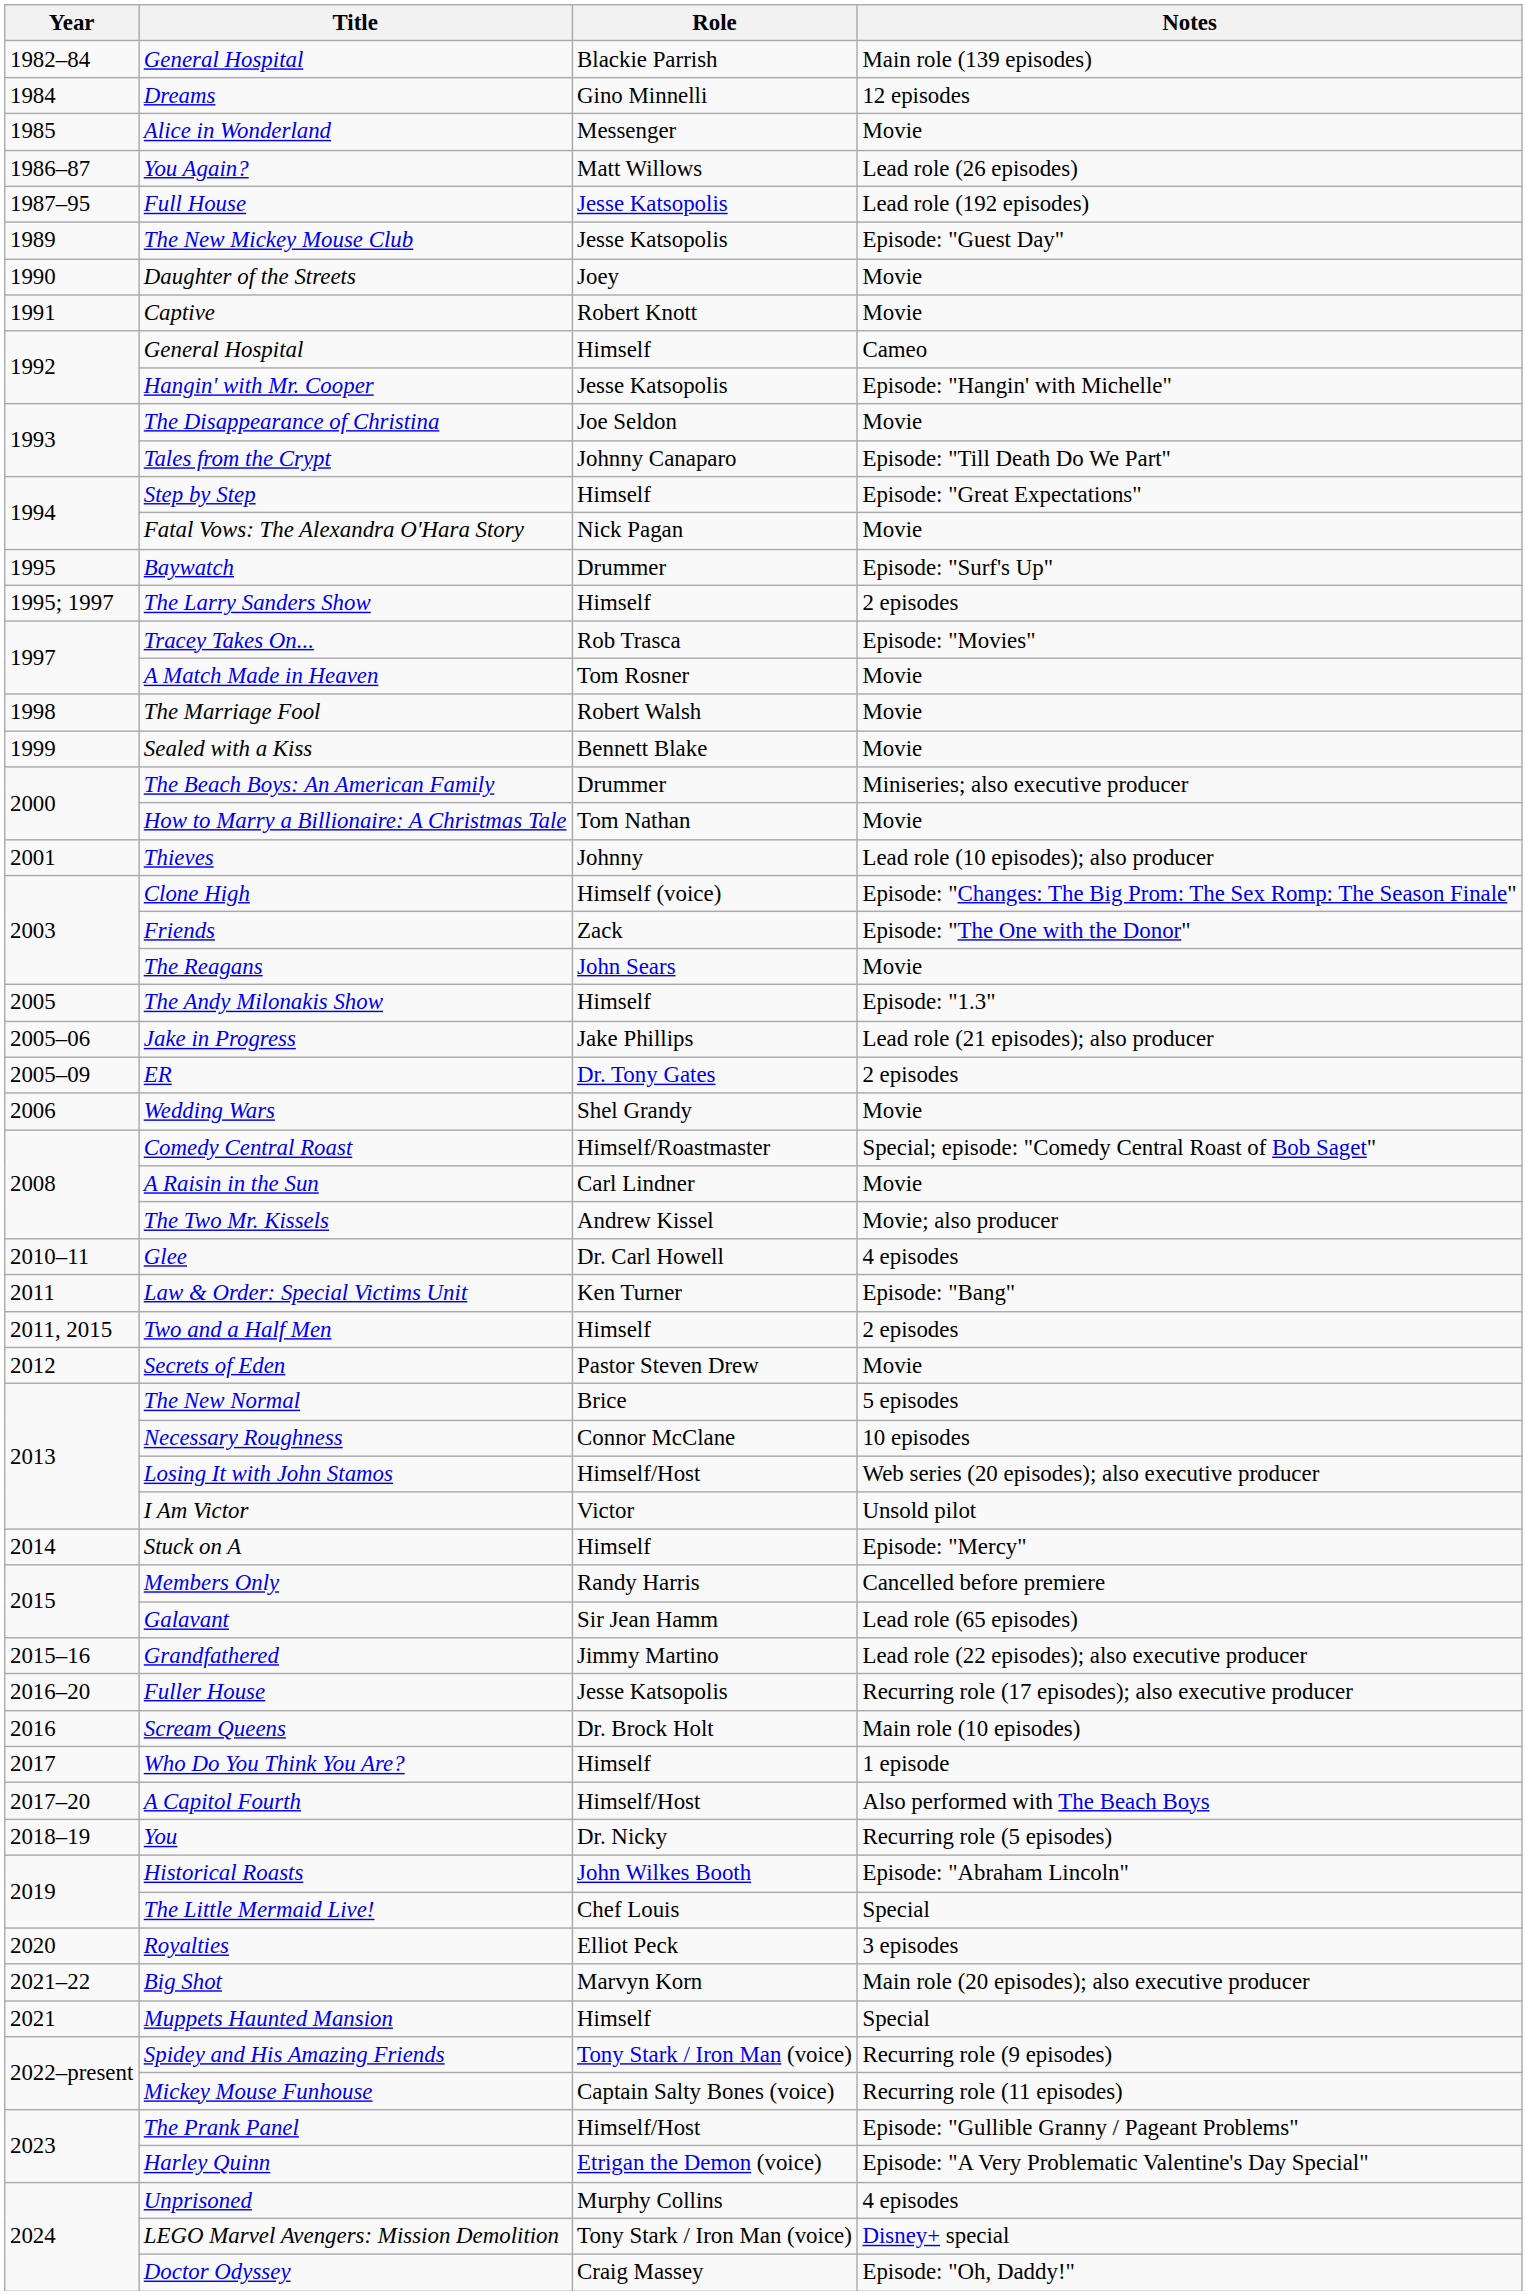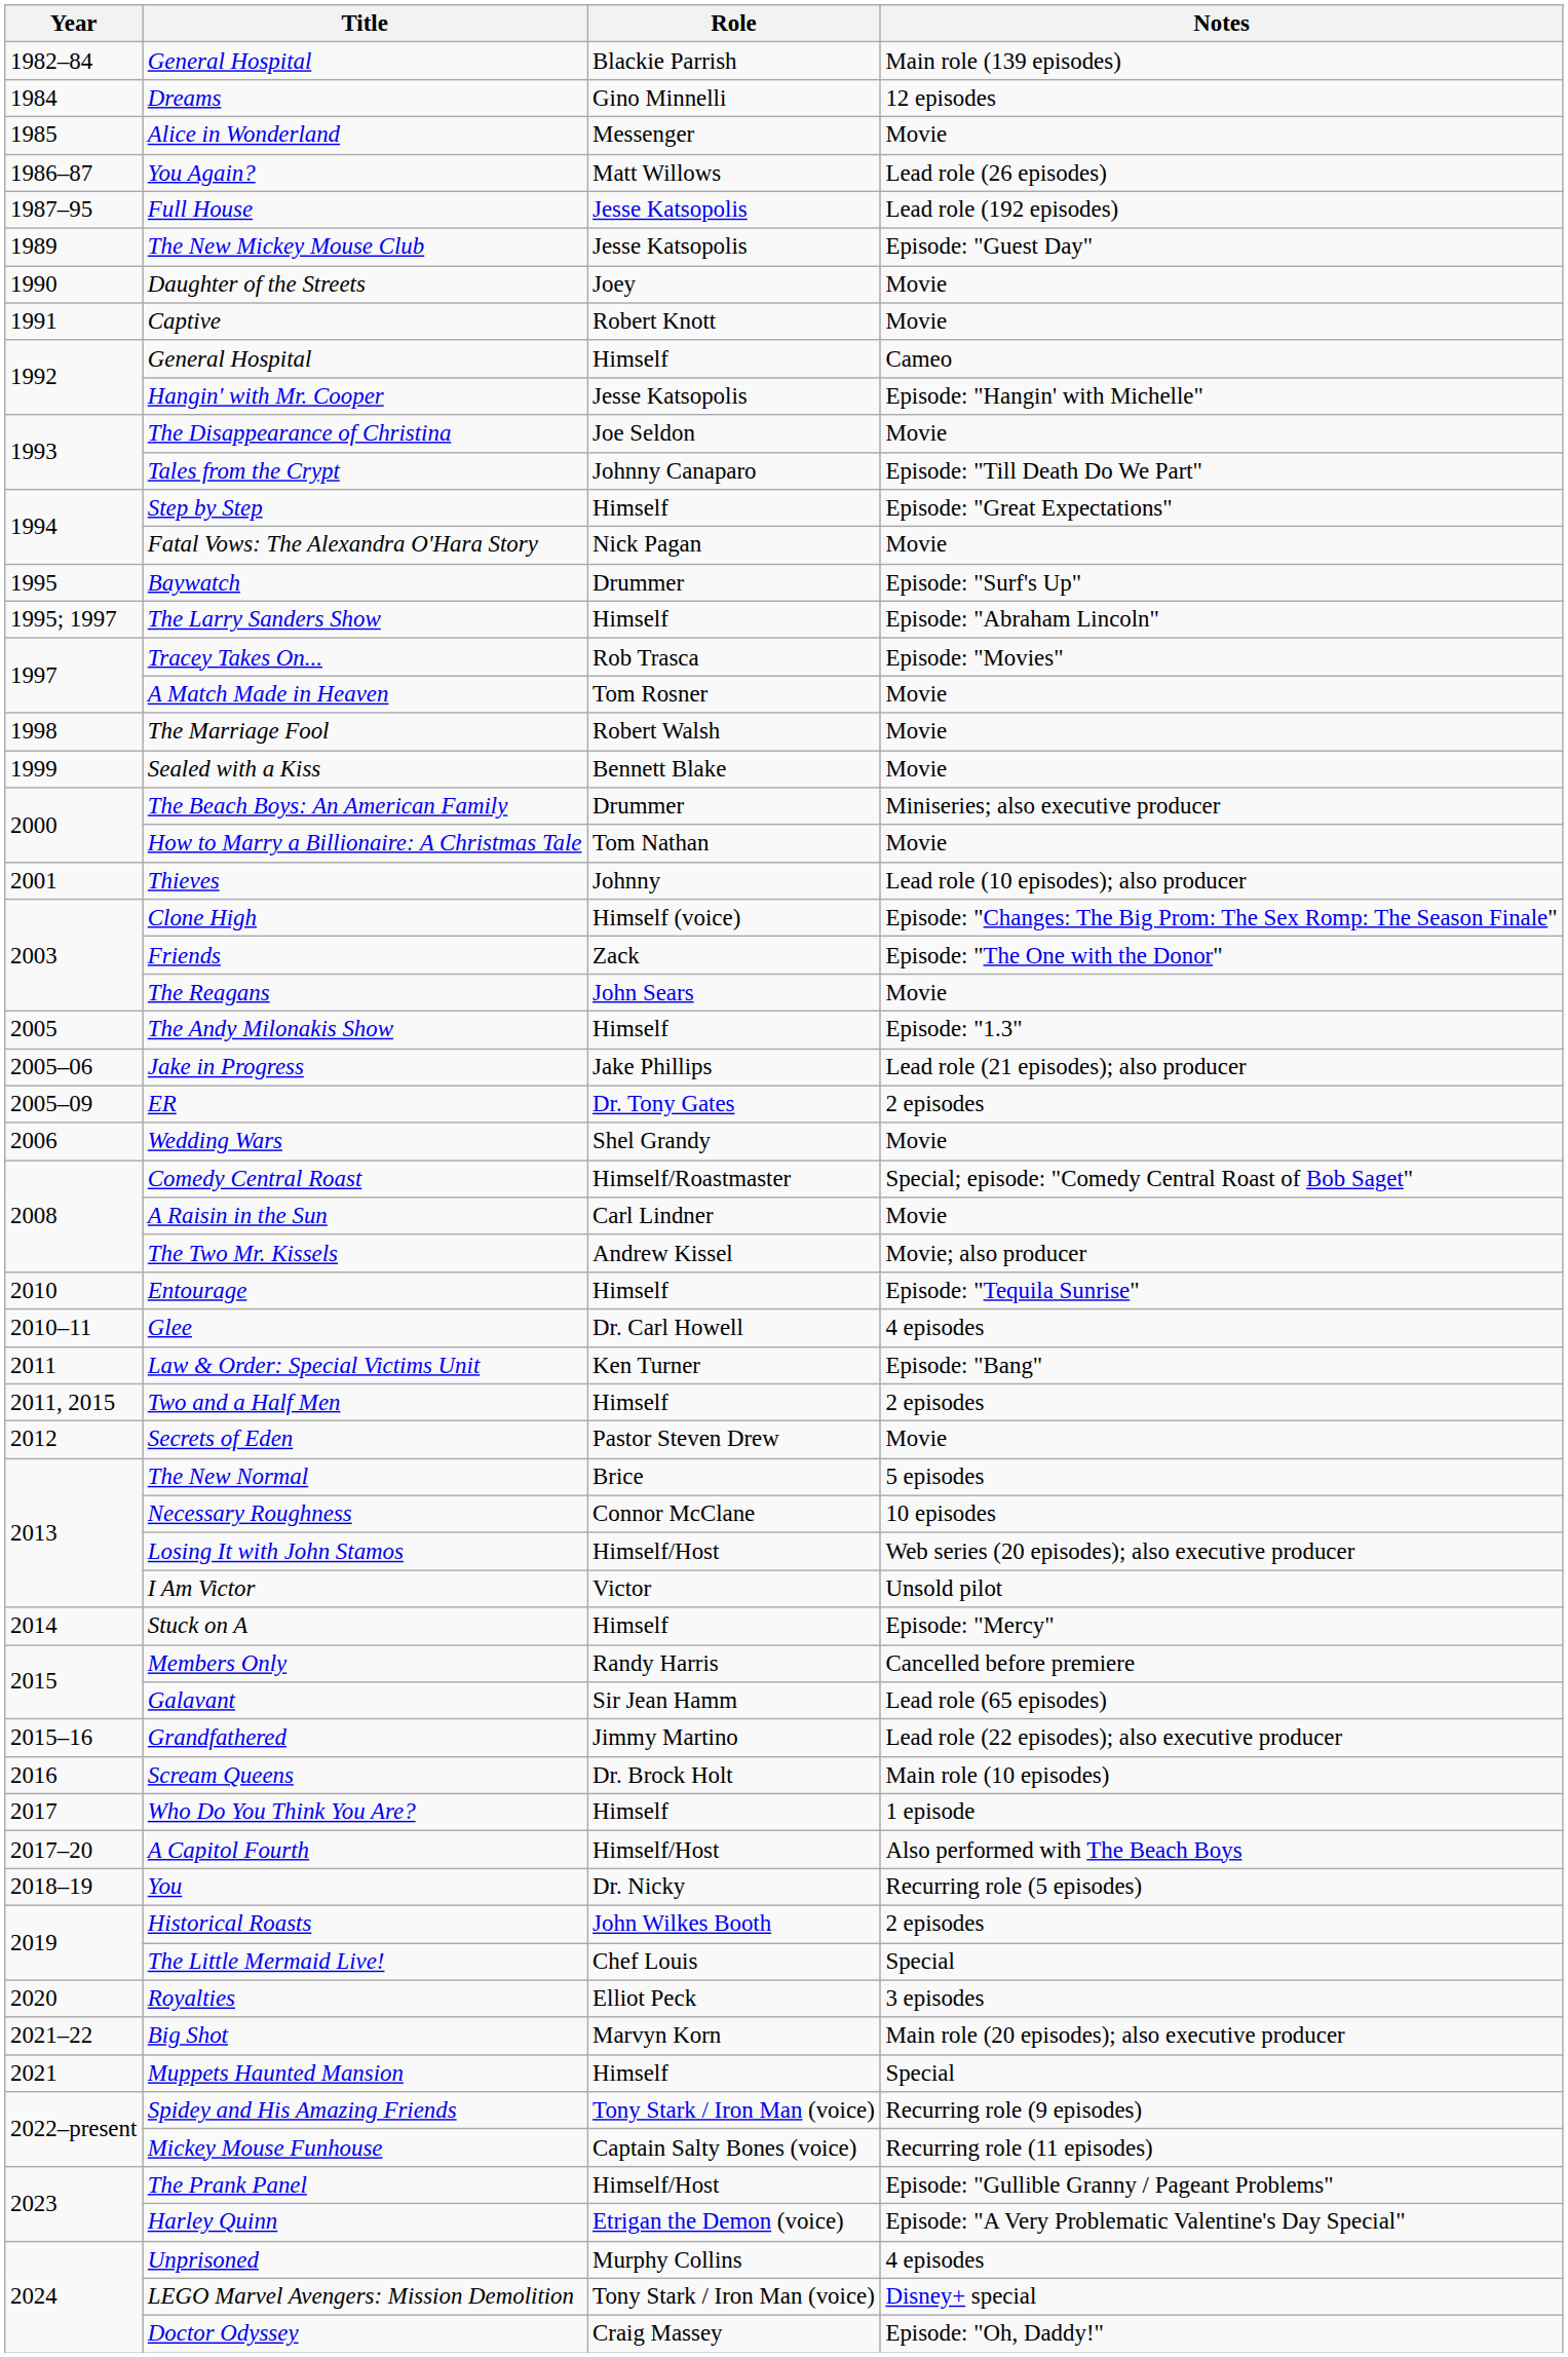 <table class="wikitable sortable">
 <tr>
 <th>Year</th>
 <th>Title</th>
 <th>Role</th>
 <th class="unsortable">Notes</th>
 </tr>
 <tr>
 <td>1982–84</td>
 <td><em><a href='#'>General Hospital</a></em></td>
 <td>Blackie Parrish</td>
 <td>Main role (139 episodes)</td>
 </tr>
 <tr>
 <td>1984</td>
 <td><em><a href='#'>Dreams</a></em></td>
 <td>Gino Minnelli</td>
 <td>12 episodes</td>
 </tr>
 <tr>
 <td>1985</td>
 <td><em><a href='#'>Alice in Wonderland</a></em></td>
 <td>Messenger</td>
 <td>Movie</td>
 </tr>
 <tr>
 <td>1986–87</td>
 <td><em><a href='#'>You Again?</a></em></td>
 <td>Matt Willows</td>
 <td>Lead role (26 episodes)</td>
 </tr>
 <tr>
 <td>1987–95</td>
 <td><em><a href='#'>Full House</a></em></td>
 <td><a href='#'>Jesse Katsopolis</a></td>
 <td>Lead role (192 episodes)</td>
 </tr>
 <tr>
 <td>1989</td>
 <td><em><a href='#'>The New Mickey Mouse Club</a></em></td>
 <td>Jesse Katsopolis</td>
 <td>Episode: "Guest Day"</td>
 </tr>
 <tr>
 <td>1990</td>
 <td><em>Daughter of the Streets</em></td>
 <td>Joey</td>
 <td>Movie</td>
 </tr>
 <tr>
 <td>1991</td>
 <td><em>Captive</em></td>
 <td>Robert Knott</td>
 <td>Movie</td>
 </tr>
 <tr>
 <td rowspan="2">1992</td>
 <td><em>General Hospital</em></td>
 <td>Himself</td>
 <td>Cameo</td>
 </tr>
 <tr>
 <td><em><a href='#'>Hangin' with Mr. Cooper</a></em></td>
 <td>Jesse Katsopolis</td>
 <td>Episode: "Hangin' with Michelle"</td>
 </tr>
 <tr>
 <td rowspan="2">1993</td>
 <td><em><a href='#'>The Disappearance of Christina</a></em></td>
 <td>Joe Seldon</td>
 <td>Movie</td>
 </tr>
 <tr>
 <td><em><a href='#'>Tales from the Crypt</a></em></td>
 <td>Johnny Canaparo</td>
 <td>Episode: "Till Death Do We Part"</td>
 </tr>
 <tr>
 <td rowspan="2">1994</td>
 <td><em><a href='#'>Step by Step</a></em></td>
 <td>Himself</td>
 <td>Episode: "Great Expectations"</td>
 </tr>
 <tr>
 <td><em>Fatal Vows: The Alexandra O'Hara Story</em></td>
 <td>Nick Pagan</td>
 <td>Movie</td>
 </tr>
 <tr>
 <td>1995</td>
 <td><em><a href='#'>Baywatch</a></em></td>
 <td>Drummer</td>
 <td>Episode: "Surf's Up"</td>
 </tr>
 <tr>
 <td>1995; 1997</td>
 <td><em><a href='#'>The Larry Sanders Show</a></em></td>
 <td>Himself</td>
-<td>2 episodes</td>
+<td>Episode: "Abraham Lincoln"</td>
 </tr>
 <tr>
 <td rowspan="2">1997</td>
 <td><em><a href='#'>Tracey Takes On...</a></em></td>
 <td>Rob Trasca</td>
 <td>Episode: "Movies"</td>
 </tr>
 <tr>
 <td><em><a href='#'>A Match Made in Heaven</a></em></td>
 <td>Tom Rosner</td>
 <td>Movie</td>
 </tr>
 <tr>
 <td>1998</td>
 <td><em>The Marriage Fool</em></td>
 <td>Robert Walsh</td>
 <td>Movie</td>
 </tr>
 <tr>
 <td>1999</td>
 <td><em>Sealed with a Kiss</em></td>
 <td>Bennett Blake</td>
 <td>Movie</td>
 </tr>
 <tr>
 <td rowspan="2">2000</td>
 <td><em><a href='#'>The Beach Boys: An American Family</a></em></td>
 <td>Drummer</td>
 <td>Miniseries; also executive producer</td>
 </tr>
 <tr>
 <td><em><a href='#'>How to Marry a Billionaire: A Christmas Tale</a></em></td>
 <td>Tom Nathan</td>
 <td>Movie</td>
 </tr>
 <tr>
 <td>2001</td>
 <td><em><a href='#'>Thieves</a></em></td>
 <td>Johnny</td>
 <td>Lead role (10 episodes); also producer</td>
 </tr>
 <tr>
 <td rowspan="3">2003</td>
 <td><em><a href='#'>Clone High</a></em></td>
 <td>Himself (voice)</td>
 <td>Episode: "<a href='#'>Changes: The Big Prom: The Sex Romp: The Season Finale</a>"</td>
 </tr>
 <tr>
 <td><em><a href='#'>Friends</a></em></td>
 <td>Zack</td>
 <td>Episode: "<a href='#'>The One with the Donor</a>"</td>
 </tr>
 <tr>
 <td><em><a href='#'>The Reagans</a></em></td>
 <td><a href='#'>John Sears</a></td>
 <td>Movie</td>
 </tr>
 <tr>
 <td>2005</td>
 <td><em><a href='#'>The Andy Milonakis Show</a></em></td>
 <td>Himself</td>
 <td>Episode: "1.3"</td>
 </tr>
 <tr>
 <td>2005–06</td>
 <td><em><a href='#'>Jake in Progress</a></em></td>
 <td>Jake Phillips</td>
 <td>Lead role (21 episodes); also producer</td>
 </tr>
 <tr>
 <td>2005–09</td>
 <td><em><a href='#'>ER</a></em></td>
 <td><a href='#'>Dr. Tony Gates</a></td>
 <td>2 episodes</td>
 </tr>
 <tr>
 <td>2006</td>
 <td><em><a href='#'>Wedding Wars</a></em></td>
 <td>Shel Grandy</td>
 <td>Movie</td>
 </tr>
 <tr>
 <td rowspan="3">2008</td>
 <td><em><a href='#'>Comedy Central Roast</a></em></td>
 <td>Himself/Roastmaster</td>
 <td>Special; episode: "Comedy Central Roast of <a href='#'>Bob Saget</a>"</td>
 </tr>
 <tr>
 <td><em><a href='#'>A Raisin in the Sun</a></em></td>
 <td>Carl Lindner</td>
 <td>Movie</td>
 </tr>
 <tr>
 <td><em><a href='#'>The Two Mr. Kissels</a></em></td>
 <td>Andrew Kissel</td>
 <td>Movie; also producer</td>
 </tr>
 <tr>
+<td>2010</td>
+<td><em><a href='#'>Entourage</a></em></td>
+<td>Himself</td>
+<td>Episode: "<a href='#'>Tequila Sunrise</a>"</td>
+</tr>
+<tr>
 <td>2010–11</td>
 <td><em><a href='#'>Glee</a></em></td>
 <td>Dr. Carl Howell</td>
 <td>4 episodes</td>
 </tr>
 <tr>
 <td>2011</td>
 <td><em><a href='#'>Law & Order: Special Victims Unit</a></em></td>
 <td>Ken Turner</td>
 <td>Episode: "Bang"</td>
 </tr>
 <tr>
 <td>2011, 2015</td>
 <td><em><a href='#'>Two and a Half Men</a></em></td>
 <td>Himself</td>
 <td>2 episodes</td>
 </tr>
 <tr>
 <td>2012</td>
 <td><em><a href='#'>Secrets of Eden</a></em></td>
 <td>Pastor Steven Drew</td>
 <td>Movie</td>
 </tr>
 <tr>
 <td rowspan="4">2013</td>
 <td><em><a href='#'>The New Normal</a></em></td>
 <td>Brice</td>
 <td>5 episodes</td>
 </tr>
 <tr>
 <td><em><a href='#'>Necessary Roughness</a></em></td>
 <td>Connor McClane</td>
 <td>10 episodes</td>
 </tr>
 <tr>
 <td><em><a href='#'>Losing It with John Stamos</a></em></td>
 <td>Himself/Host</td>
 <td>Web series (20 episodes); also executive producer</td>
 </tr>
 <tr>
 <td><em>I Am Victor</em></td>
 <td>Victor</td>
 <td>Unsold pilot</td>
 </tr>
 <tr>
 <td>2014</td>
 <td><em>Stuck on A</em></td>
 <td>Himself</td>
 <td>Episode: "Mercy"</td>
 </tr>
 <tr>
 <td rowspan="2">2015</td>
 <td><em><a href='#'>Members Only</a></em></td>
 <td>Randy Harris</td>
 <td>Cancelled before premiere</td>
 </tr>
 <tr>
 <td><em><a href='#'>Galavant</a></em></td>
 <td>Sir Jean Hamm</td>
 <td>Lead role (65 episodes)</td>
 </tr>
 <tr>
 <td>2015–16</td>
 <td><em><a href='#'>Grandfathered</a></em></td>
 <td>Jimmy Martino</td>
 <td>Lead role (22 episodes); also executive producer</td>
 </tr>
 <tr>
-<td>2016–20</td>
-<td><em><a href='#'>Fuller House</a></em></td>
-<td>Jesse Katsopolis</td>
-<td>Recurring role (17 episodes); also executive producer</td>
-</tr>
-<tr>
 <td>2016</td>
 <td><em><a href='#'>Scream Queens</a></em></td>
 <td>Dr. Brock Holt</td>
 <td>Main role (10 episodes)</td>
 </tr>
 <tr>
 <td>2017</td>
 <td><em><a href='#'>Who Do You Think You Are?</a></em></td>
 <td>Himself</td>
 <td>1 episode</td>
 </tr>
 <tr>
 <td>2017–20</td>
 <td><em><a href='#'>A Capitol Fourth</a></em></td>
 <td>Himself/Host</td>
 <td>Also performed with <a href='#'>The Beach Boys</a></td>
 </tr>
 <tr>
 <td>2018–19</td>
 <td><em><a href='#'>You</a></em></td>
 <td>Dr. Nicky</td>
 <td>Recurring role (5 episodes)</td>
 </tr>
 <tr>
 <td rowspan="2">2019</td>
 <td><em><a href='#'>Historical Roasts</a></em></td>
 <td><a href='#'>John Wilkes Booth</a></td>
-<td>Episode: "Abraham Lincoln"</td>
+<td>2 episodes</td>
 </tr>
 <tr>
 <td><em><a href='#'>The Little Mermaid Live!</a></em></td>
 <td>Chef Louis</td>
 <td>Special</td>
 </tr>
 <tr>
 <td>2020</td>
 <td><em><a href='#'>Royalties</a></em></td>
 <td>Elliot Peck</td>
 <td>3 episodes</td>
 </tr>
 <tr>
 <td>2021–22</td>
 <td><em><a href='#'>Big Shot</a></em></td>
 <td>Marvyn Korn</td>
 <td>Main role (20 episodes); also executive producer</td>
 </tr>
 <tr>
 <td>2021</td>
 <td><em><a href='#'>Muppets Haunted Mansion</a></em></td>
 <td>Himself</td>
 <td>Special</td>
 </tr>
 <tr>
 <td rowspan="2">2022–present</td>
 <td><em><a href='#'>Spidey and His Amazing Friends</a></em></td>
 <td><a href='#'>Tony Stark / Iron Man</a> (voice)</td>
 <td>Recurring role (9 episodes)</td>
 </tr>
 <tr>
 <td><em><a href='#'>Mickey Mouse Funhouse</a></em></td>
 <td>Captain Salty Bones (voice)</td>
 <td>Recurring role (11 episodes)</td>
 </tr>
 <tr>
 <td rowspan="2">2023</td>
 <td><em><a href='#'>The Prank Panel</a></em></td>
 <td>Himself/Host</td>
 <td>Episode: "Gullible Granny / Pageant Problems"</td>
 </tr>
 <tr>
 <td><em><a href='#'>Harley Quinn</a></em></td>
 <td><a href='#'>Etrigan the Demon</a> (voice)</td>
 <td>Episode: "A Very Problematic Valentine's Day Special"</td>
 </tr>
 <tr>
 <td rowspan="3">2024</td>
 <td><em><a href='#'>Unprisoned</a></em></td>
 <td>Murphy Collins</td>
 <td>4 episodes</td>
 </tr>
 <tr>
 <td><em>LEGO Marvel Avengers: Mission Demolition</em></td>
 <td>Tony Stark / Iron Man (voice)</td>
 <td><a href='#'>Disney+</a> special</td>
 </tr>
 <tr>
 <td><em><a href='#'>Doctor Odyssey</a></em></td>
 <td>Craig Massey</td>
 <td>Episode: "Oh, Daddy!"</td>
 </tr>
 </table>
